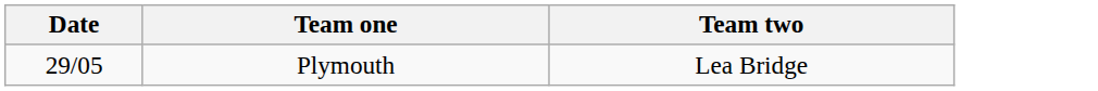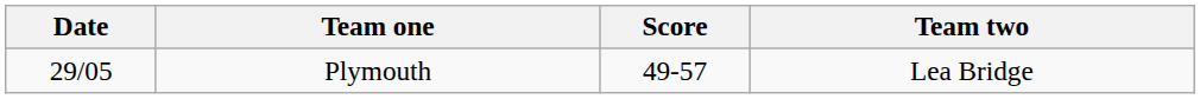 <table class="wikitable" style="text-align: center">
 <tr>
 <th width=80>Date</th>
 <th width=250>Team one</th>
+<th width=80>Score</th>
 <th width=250>Team two</th>
 </tr>
 <tr>
 <td>29/05</td>
 <td>Plymouth</td>
+<td>49-57</td>
 <td>Lea Bridge</td>
 </tr>
 </table>
